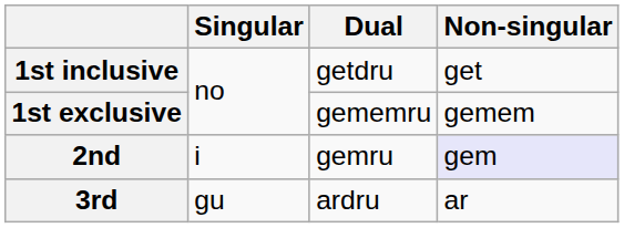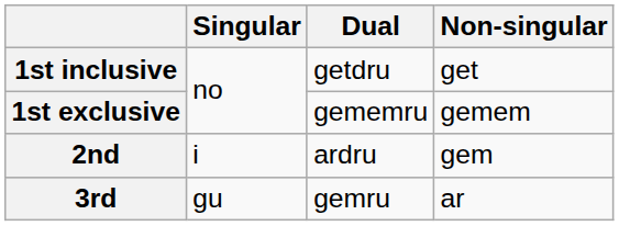 <table class="wikitable">
 <tr>
 <th></th>
 <th>Singular</th>
 <th>Dual</th>
 <th>Non-singular</th>
 </tr>
 <tr>
 <th>1st inclusive</th>
 <td rowspan="2">no</td>
 <td>getdru</td>
 <td>get</td>
 </tr>
 <tr>
 <th>1st exclusive</th>
 <td>gememru</td>
 <td>gemem</td>
 </tr>
 <tr>
 <th>2nd</th>
 <td>i</td>
-<td>gemru</td>
-<td style="background: lavender;">gem</td>
+<td>ardru</td>
+<td>gem</td>
 </tr>
 <tr>
 <th>3rd</th>
 <td>gu</td>
-<td>ardru</td>
+<td>gemru</td>
 <td>ar</td>
 </tr>
 </table>
